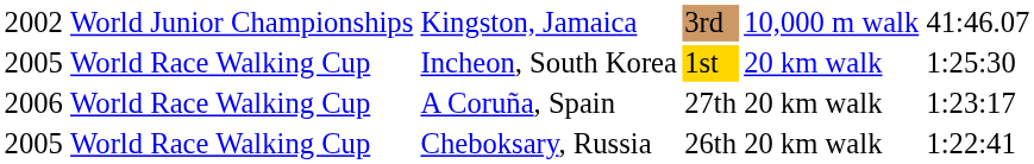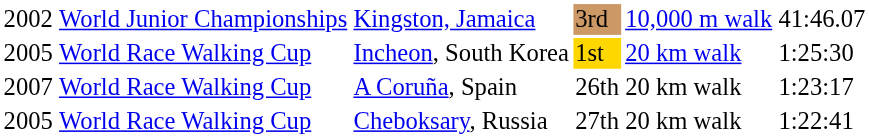 <table>
 <tr>
 <td>2002</td>
 <td><a href='#'>World Junior Championships</a></td>
 <td><a href='#'>Kingston, Jamaica</a></td>
 <td bgcolor=cc9966>3rd</td>
 <td><a href='#'>10,000 m walk</a></td>
 <td>41:46.07</td>
 </tr>
 <tr>
 <td>2005</td>
 <td><a href='#'>World Race Walking Cup</a></td>
 <td><a href='#'>Incheon</a>, South Korea</td>
 <td bgcolor=gold>1st</td>
 <td><a href='#'>20 km walk</a></td>
 <td>1:25:30</td>
 </tr>
 <tr>
-<td>2006</td>
+<td>2007</td>
 <td><a href='#'>World Race Walking Cup</a></td>
 <td><a href='#'>A Coruña</a>, Spain</td>
-<td>27th</td>
+<td>26th</td>
 <td>20 km walk</td>
 <td>1:23:17</td>
 </tr>
 <tr>
 <td>2005</td>
 <td><a href='#'>World Race Walking Cup</a></td>
 <td><a href='#'>Cheboksary</a>, Russia</td>
-<td>26th</td>
+<td>27th</td>
 <td>20 km walk</td>
 <td>1:22:41</td>
 </tr>
 </table>
